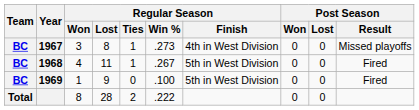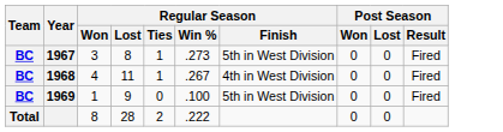 <table class="wikitable" style="font-size: 95%; text-align:center;">
 <tr>
 <th rowspan="2">Team</th>
 <th rowspan="2">Year</th>
 <th colspan="5">Regular Season</th>
 <th colspan="4">Post Season</th>
 </tr>
 <tr>
 <th>Won</th>
 <th>Lost</th>
 <th>Ties</th>
 <th>Win %</th>
 <th>Finish</th>
 <th>Won</th>
 <th>Lost</th>
 <th>Result</th>
 </tr>
 <tr>
 <th><a href='#'>BC</a></th>
 <th>1967</th>
 <td>3</td>
 <td>8</td>
 <td>1</td>
 <td>.273</td>
-<td>4th in West Division</td>
+<td>5th in West Division</td>
 <td>0</td>
 <td>0</td>
-<td>Missed playoffs</td>
+<td>Fired</td>
 </tr>
 <tr>
 <th><a href='#'>BC</a></th>
 <th>1968</th>
 <td>4</td>
 <td>11</td>
 <td>1</td>
 <td>.267</td>
-<td>5th in West Division</td>
+<td>4th in West Division</td>
 <td>0</td>
 <td>0</td>
 <td>Fired</td>
 </tr>
 <tr>
 <th><a href='#'>BC</a></th>
 <th>1969</th>
 <td>1</td>
 <td>9</td>
 <td>0</td>
 <td>.100</td>
 <td>5th in West Division</td>
 <td>0</td>
 <td>0</td>
 <td>Fired</td>
 </tr>
 <tr>
 <th>Total</th>
 <th></th>
 <td>8</td>
 <td>28</td>
 <td>2</td>
 <td>.222</td>
 <td></td>
 <td>0</td>
 <td>0</td>
 <td></td>
 </tr>
 </table>
